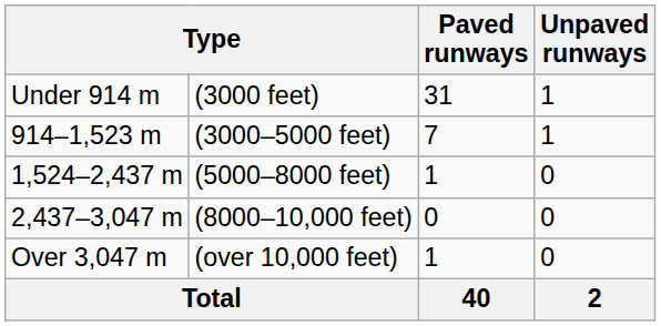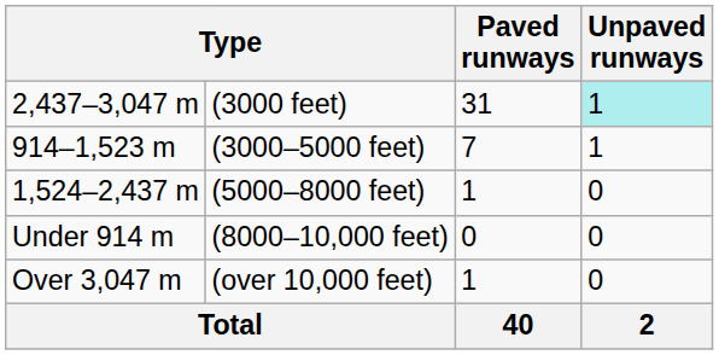 <table class=wikitable>
 <tr>
 <th colspan=2>Type</th>
 <th>Paved<br>runways</th>
 <th>Unpaved<br>runways</th>
 </tr>
 <tr>
-<td>Under 914 m</td>
+<td>2,437–3,047 m</td>
 <td>(3000 feet)</td>
 <td>31</td>
-<td>1</td>
+<td style="background: paleturquoise;">1</td>
 </tr>
 <tr>
 <td>914–1,523 m</td>
 <td>(3000–5000 feet)</td>
 <td>7</td>
 <td>1</td>
 </tr>
 <tr>
 <td>1,524–2,437 m</td>
 <td>(5000–8000 feet)</td>
 <td>1</td>
 <td>0</td>
 </tr>
 <tr>
-<td>2,437–3,047 m</td>
+<td>Under 914 m</td>
 <td>(8000–10,000 feet)</td>
 <td>0</td>
 <td>0</td>
 </tr>
 <tr>
 <td>Over 3,047 m</td>
 <td>(over 10,000 feet)</td>
 <td>1</td>
 <td>0</td>
 </tr>
 <tr>
 <th colspan=2>Total</th>
 <th>40</th>
 <th>2</th>
 </tr>
 </table>
